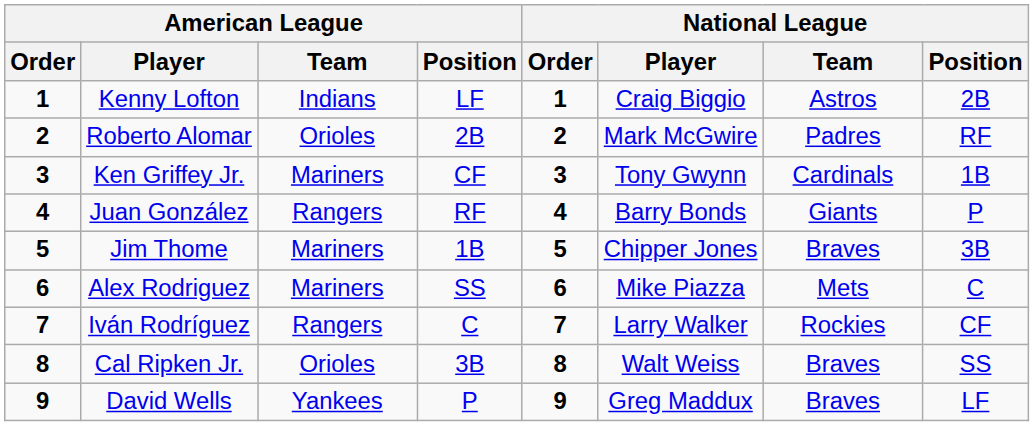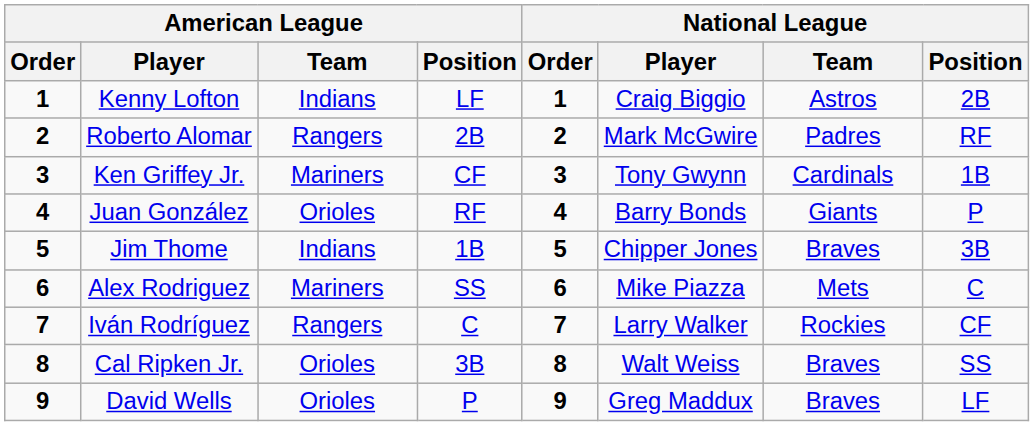 <table class="wikitable" style="font-size: 100%; text-align:center;">
 <tr>
 <th colspan="4">American League</th>
 <th colspan="4">National League</th>
 </tr>
 <tr>
 <th>Order</th>
 <th>Player</th>
 <th width="100">Team</th>
 <th>Position</th>
 <th>Order</th>
 <th>Player</th>
 <th width="100">Team</th>
 <th>Position</th>
 </tr>
 <tr>
 <td><strong>1</strong></td>
 <td><a href='#'>Kenny Lofton</a></td>
 <td><a href='#'>Indians</a></td>
 <td><a href='#'>LF</a></td>
 <td><strong>1</strong></td>
 <td><a href='#'>Craig Biggio</a></td>
 <td><a href='#'>Astros</a></td>
 <td><a href='#'>2B</a></td>
 </tr>
 <tr>
 <td><strong>2</strong></td>
 <td><a href='#'>Roberto Alomar</a></td>
-<td><a href='#'>Orioles</a></td>
+<td><a href='#'>Rangers</a></td>
 <td><a href='#'>2B</a></td>
 <td><strong>2</strong></td>
 <td><a href='#'>Mark McGwire</a></td>
 <td><a href='#'>Padres</a></td>
 <td><a href='#'>RF</a></td>
 </tr>
 <tr>
 <td><strong>3</strong></td>
 <td><a href='#'>Ken Griffey Jr.</a></td>
 <td><a href='#'>Mariners</a></td>
 <td><a href='#'>CF</a></td>
 <td><strong>3</strong></td>
 <td><a href='#'>Tony Gwynn</a></td>
 <td><a href='#'>Cardinals</a></td>
 <td><a href='#'>1B</a></td>
 </tr>
 <tr>
 <td><strong>4</strong></td>
 <td><a href='#'>Juan González</a></td>
-<td><a href='#'>Rangers</a></td>
+<td><a href='#'>Orioles</a></td>
 <td><a href='#'>RF</a></td>
 <td><strong>4</strong></td>
 <td><a href='#'>Barry Bonds</a></td>
 <td><a href='#'>Giants</a></td>
 <td><a href='#'>P</a></td>
 </tr>
 <tr>
 <td><strong>5</strong></td>
 <td><a href='#'>Jim Thome</a></td>
-<td><a href='#'>Mariners</a></td>
+<td><a href='#'>Indians</a></td>
 <td><a href='#'>1B</a></td>
 <td><strong>5</strong></td>
 <td><a href='#'>Chipper Jones</a></td>
 <td><a href='#'>Braves</a></td>
 <td><a href='#'>3B</a></td>
 </tr>
 <tr>
 <td><strong>6</strong></td>
 <td><a href='#'>Alex Rodriguez</a></td>
 <td><a href='#'>Mariners</a></td>
 <td><a href='#'>SS</a></td>
 <td><strong>6</strong></td>
 <td><a href='#'>Mike Piazza</a></td>
 <td><a href='#'>Mets</a></td>
 <td><a href='#'>C</a></td>
 </tr>
 <tr>
 <td><strong>7</strong></td>
 <td><a href='#'>Iván Rodríguez</a></td>
 <td><a href='#'>Rangers</a></td>
 <td><a href='#'>C</a></td>
 <td><strong>7</strong></td>
 <td><a href='#'>Larry Walker</a></td>
 <td><a href='#'>Rockies</a></td>
 <td><a href='#'>CF</a></td>
 </tr>
 <tr>
 <td><strong>8</strong></td>
 <td><a href='#'>Cal Ripken Jr.</a></td>
 <td><a href='#'>Orioles</a></td>
 <td><a href='#'>3B</a></td>
 <td><strong>8</strong></td>
 <td><a href='#'>Walt Weiss</a></td>
 <td><a href='#'>Braves</a></td>
 <td><a href='#'>SS</a></td>
 </tr>
 <tr>
 <td><strong>9</strong></td>
 <td><a href='#'>David Wells</a></td>
-<td><a href='#'>Yankees</a></td>
+<td><a href='#'>Orioles</a></td>
 <td><a href='#'>P</a></td>
 <td><strong>9</strong></td>
 <td><a href='#'>Greg Maddux</a></td>
 <td><a href='#'>Braves</a></td>
 <td><a href='#'>LF</a></td>
 </tr>
 </table>
